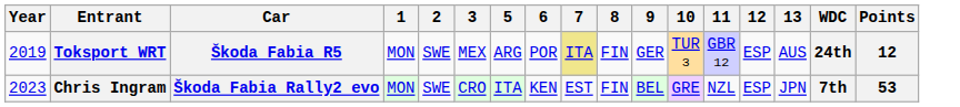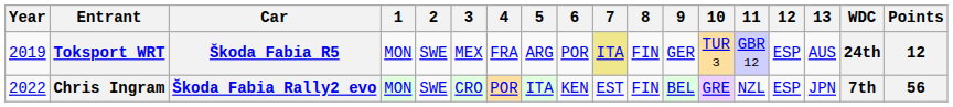 <table class="wikitable" style="text-align:center; font-size:90%">
 <tr>
 <th>Year</th>
 <th>Entrant</th>
 <th>Car</th>
 <th>1</th>
 <th>2</th>
 <th>3</th>
+<th>4</th>
 <th>5</th>
 <th>6</th>
 <th>7</th>
 <th>8</th>
 <th>9</th>
 <th>10</th>
 <th>11</th>
 <th>12</th>
 <th>13</th>
 <th>WDC</th>
 <th>Points</th>
 </tr>
 <tr>
 <td><a href='#'>2019</a></td>
 <th><a href='#'>Toksport WRT</a></th>
 <th><a href='#'>Škoda Fabia R5</a></th>
 <td><a href='#'>MON</a></td>
 <td><a href='#'>SWE</a></td>
 <td><a href='#'>MEX</a></td>
+<td><a href='#'>FRA</a></td>
 <td><a href='#'>ARG</a></td>
 <td><a href='#'>POR</a></td>
 <td style="background: khaki;"><a href='#'>ITA</a></td>
 <td><a href='#'>FIN</a></td>
 <td><a href='#'>GER</a></td>
 <td style="background:#FFDF9F;"><a href='#'>TUR</a><br><small>3</small></td>
 <td style="background:#CFCFFF;"><a href='#'>GBR</a><br><small>12</small></td>
 <td><a href='#'>ESP</a></td>
 <td><a href='#'>AUS</a></td>
 <th>24th</th>
 <th>12</th>
 </tr>
 <tr>
-<td><a href='#'>2023</a></td>
+<td><a href='#'>2022</a></td>
 <th>Chris Ingram</th>
 <th><a href='#'>Škoda Fabia Rally2 evo</a></th>
 <td style="background:#DFFFDF;"><a href='#'>MON</a><br></td>
 <td><a href='#'>SWE</a></td>
 <td style="background:#DFFFDF;"><a href='#'>CRO</a><br></td>
+<td style="background:#FFDF9F;"><a href='#'>POR</a><br></td>
 <td style="background:#DFFFDF;"><a href='#'>ITA</a><br></td>
 <td><a href='#'>KEN</a></td>
 <td><a href='#'>EST</a></td>
 <td><a href='#'>FIN</a></td>
 <td style="background:#DFFFDF;"><a href='#'>BEL</a><br></td>
 <td style="background:#EFCFFF;"><a href='#'>GRE</a><br></td>
 <td><a href='#'>NZL</a></td>
 <td><a href='#'>ESP</a></td>
 <td><a href='#'>JPN</a></td>
 <th>7th</th>
-<th>53</th>
+<th>56</th>
 </tr>
 </table>
